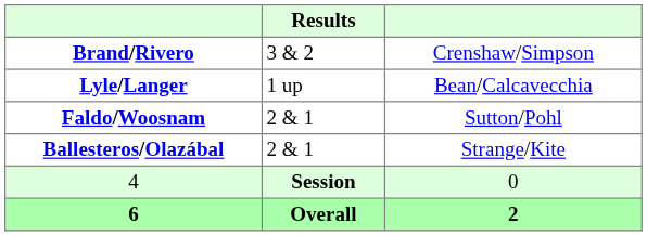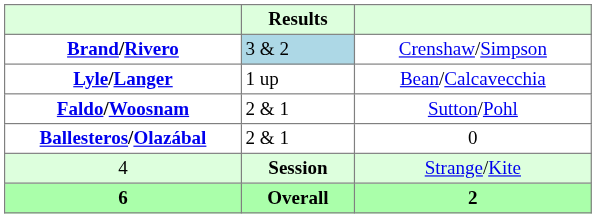 <table border="1" cellpadding="3" style="border-collapse:collapse; text-align:center;">
 <tr style="background:#dfd;">
 <th style="width:12em;"></th>
 <th style="width:5.5em;">Results</th>
 <th style="width:12em;"></th>
 </tr>
 <tr>
 <td><strong><a href='#'>Brand</a>/<a href='#'>Rivero</a></strong></td>
-<td align=left> 3 & 2</td>
+<td align=left style="background: lightblue;"> 3 & 2</td>
 <td><a href='#'>Crenshaw</a>/<a href='#'>Simpson</a></td>
 </tr>
 <tr>
 <td><strong><a href='#'>Lyle</a>/<a href='#'>Langer</a></strong></td>
 <td align=left> 1 up</td>
 <td><a href='#'>Bean</a>/<a href='#'>Calcavecchia</a></td>
 </tr>
 <tr>
 <td><strong><a href='#'>Faldo</a>/<a href='#'>Woosnam</a></strong></td>
 <td align=left> 2 & 1</td>
 <td><a href='#'>Sutton</a>/<a href='#'>Pohl</a></td>
 </tr>
 <tr>
 <td><strong><a href='#'>Ballesteros</a>/<a href='#'>Olazábal</a></strong></td>
 <td align=left> 2 & 1</td>
-<td><a href='#'>Strange</a>/<a href='#'>Kite</a></td>
+<td>0</td>
 </tr>
 <tr style="background:#dfd;">
 <td>4</td>
 <td><strong>Session</strong></td>
-<td>0</td>
+<td><a href='#'>Strange</a>/<a href='#'>Kite</a></td>
 </tr>
 <tr style="background:#afa;">
 <th>6</th>
 <th>Overall</th>
 <th>2</th>
 </tr>
 </table>
